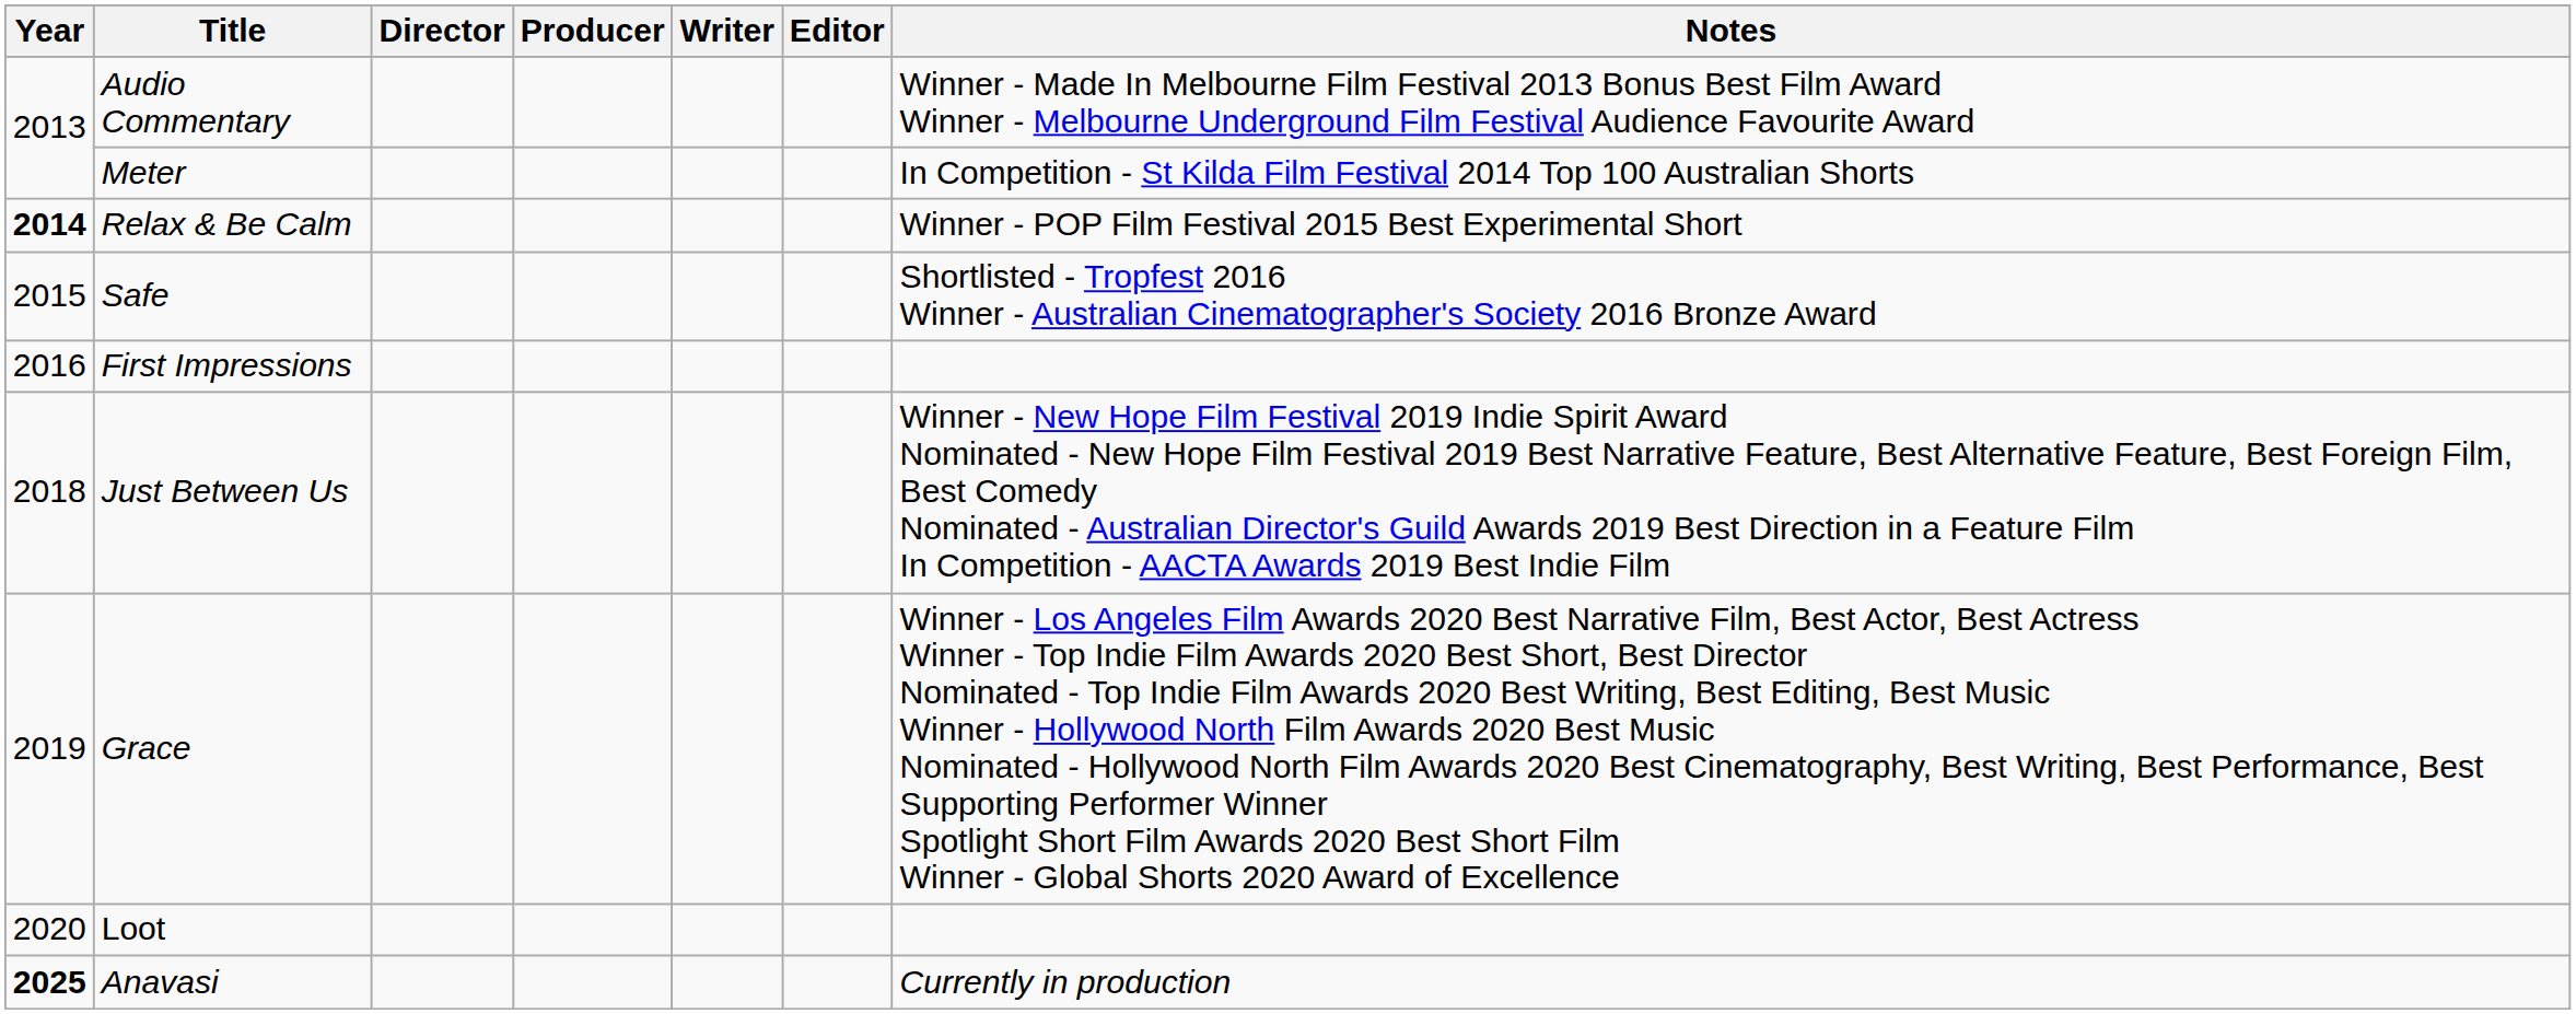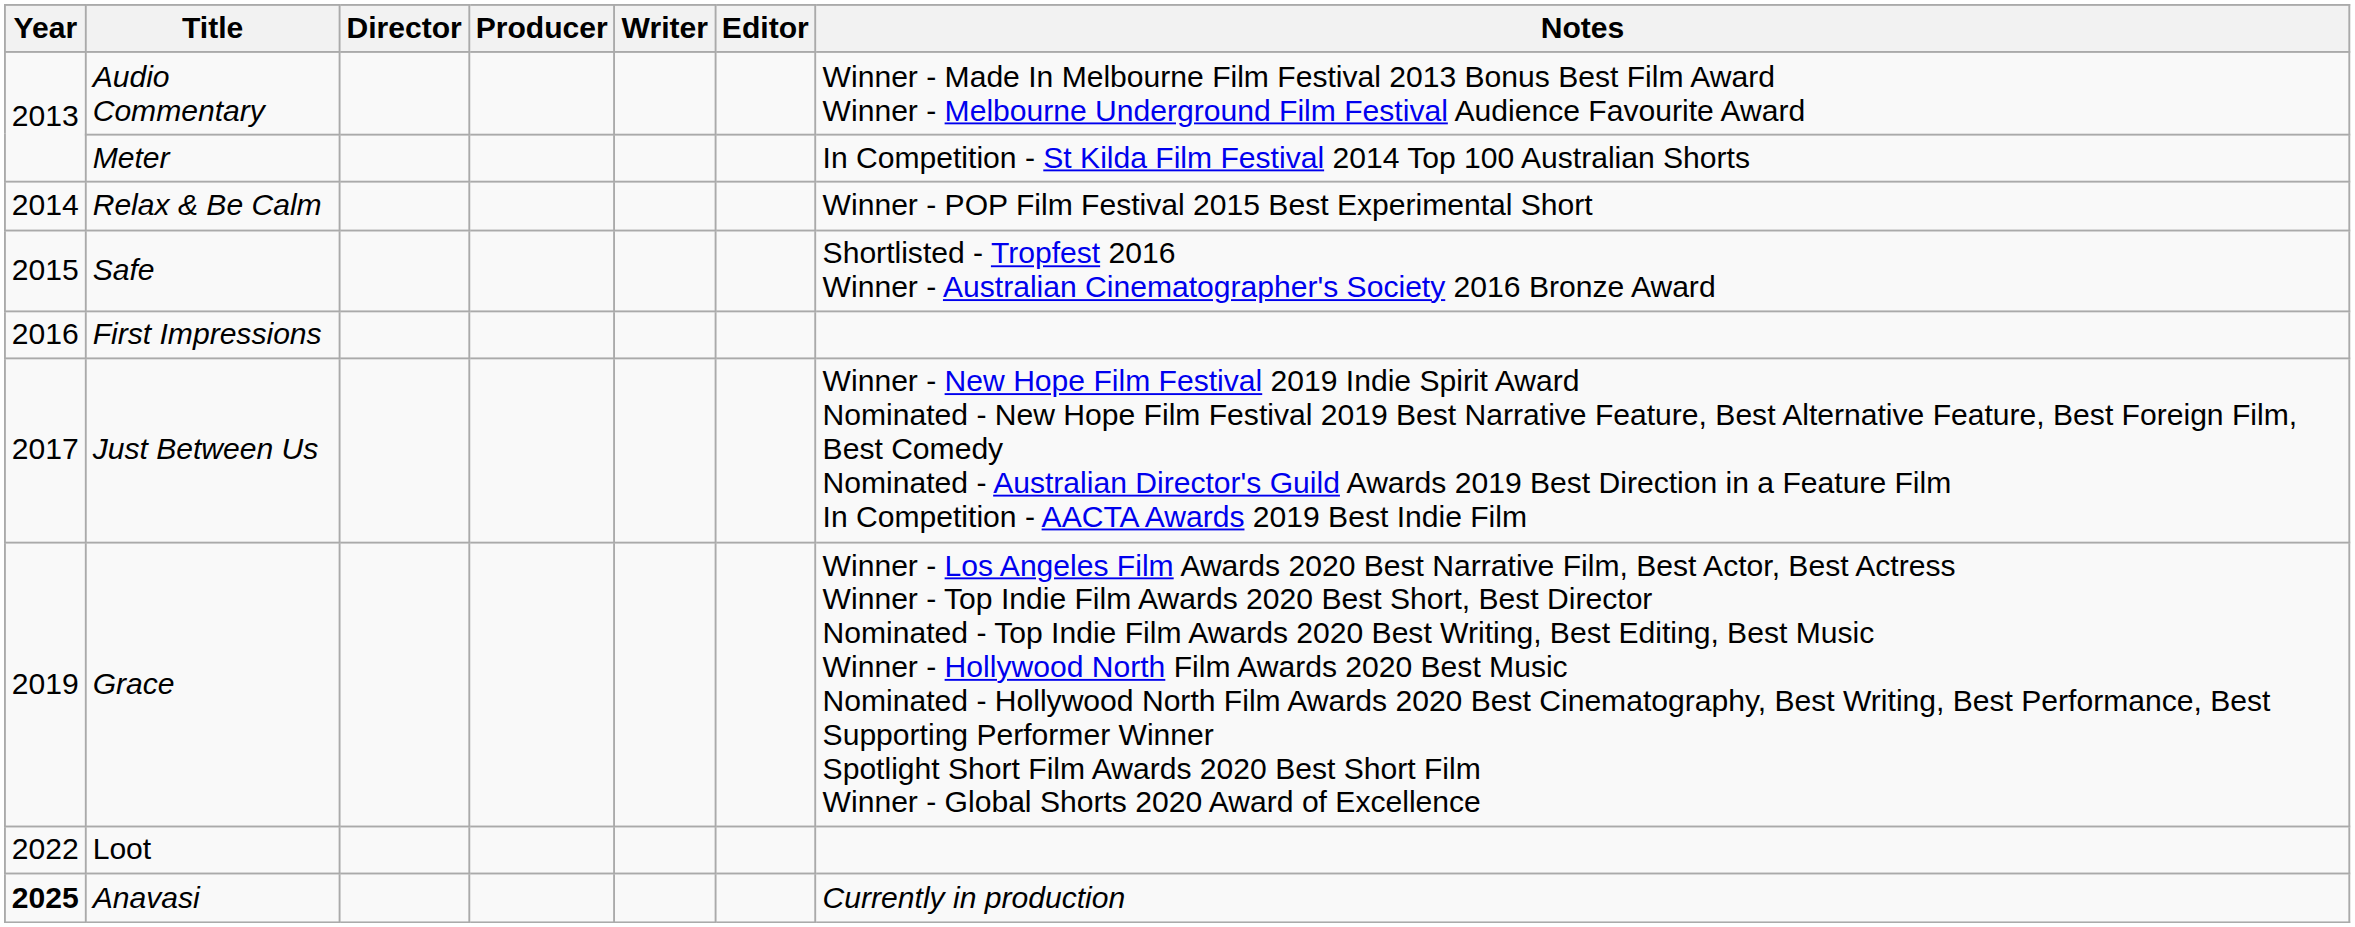 <table class="wikitable">
 <tr>
 <th>Year</th>
 <th>Title</th>
 <th>Director</th>
 <th>Producer</th>
 <th>Writer</th>
 <th>Editor</th>
 <th>Notes</th>
 </tr>
 <tr>
 <td rowspan="2">2013</td>
 <td><em>Audio Commentary</em></td>
 <td></td>
 <td></td>
 <td></td>
 <td></td>
 <td>Winner - Made In Melbourne Film Festival 2013 Bonus Best Film Award<br>Winner - <a href='#'>Melbourne Underground Film Festival</a> Audience Favourite Award</td>
 </tr>
 <tr>
 <td><em>Meter</em></td>
 <td></td>
 <td></td>
 <td></td>
 <td></td>
 <td>In Competition - <a href='#'>St Kilda Film Festival</a> 2014 Top 100 Australian Shorts</td>
 </tr>
 <tr>
-<td><strong>2014</strong></td>
+<td>2014</td>
 <td><em>Relax & Be Calm</em></td>
 <td></td>
 <td></td>
 <td></td>
 <td></td>
 <td>Winner - POP Film Festival 2015 Best Experimental Short</td>
 </tr>
 <tr>
 <td>2015</td>
 <td><em>Safe</em></td>
 <td></td>
 <td></td>
 <td></td>
 <td></td>
 <td>Shortlisted - <a href='#'>Tropfest</a> 2016<br>Winner - <a href='#'>Australian Cinematographer's Society</a> 2016 Bronze Award</td>
 </tr>
 <tr>
 <td>2016</td>
 <td><em>First Impressions</em></td>
 <td></td>
 <td></td>
 <td></td>
 <td></td>
 <td></td>
 </tr>
 <tr>
-<td>2018</td>
+<td>2017</td>
 <td><em>Just Between Us</em></td>
 <td></td>
 <td></td>
 <td></td>
 <td></td>
 <td>Winner - <a href='#'>New Hope Film Festival</a> 2019 Indie Spirit Award<br>Nominated - New Hope Film Festival 2019 Best Narrative Feature, Best Alternative Feature, Best Foreign Film, Best Comedy<br>Nominated - <a href='#'>Australian Director's Guild</a> Awards 2019 Best Direction in a Feature Film<br>In Competition - <a href='#'>AACTA Awards</a> 2019 Best Indie Film</td>
 </tr>
 <tr>
 <td>2019</td>
 <td><em>Grace</em></td>
 <td></td>
 <td></td>
 <td></td>
 <td></td>
 <td>Winner - <a href='#'>Los Angeles Film</a> Awards 2020 Best Narrative Film, Best Actor, Best Actress<br>Winner - Top Indie Film Awards 2020 Best Short, Best Director<br>Nominated - Top Indie Film Awards 2020 Best Writing, Best Editing, Best Music<br>Winner - <a href='#'>Hollywood North</a> Film Awards 2020 Best Music<br>Nominated - Hollywood North Film Awards 2020 Best Cinematography, Best Writing, Best Performance, Best Supporting Performer Winner<br>Spotlight Short Film Awards 2020 Best Short Film<br>Winner - Global Shorts 2020 Award of Excellence</td>
 </tr>
 <tr>
-<td>2020</td>
+<td>2022</td>
 <td>Loot</td>
 <td></td>
 <td></td>
 <td></td>
 <td></td>
 <td></td>
 </tr>
 <tr>
 <td><strong>2025</strong></td>
 <td><em>Anavasi</em></td>
 <td></td>
 <td></td>
 <td></td>
 <td></td>
 <td><em>Currently in production</em></td>
 </tr>
 </table>
